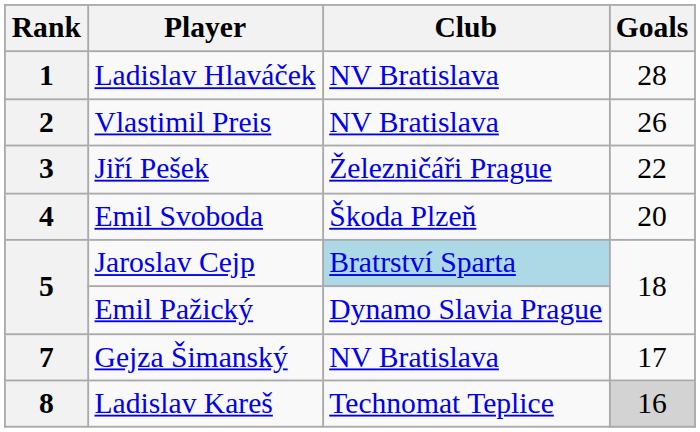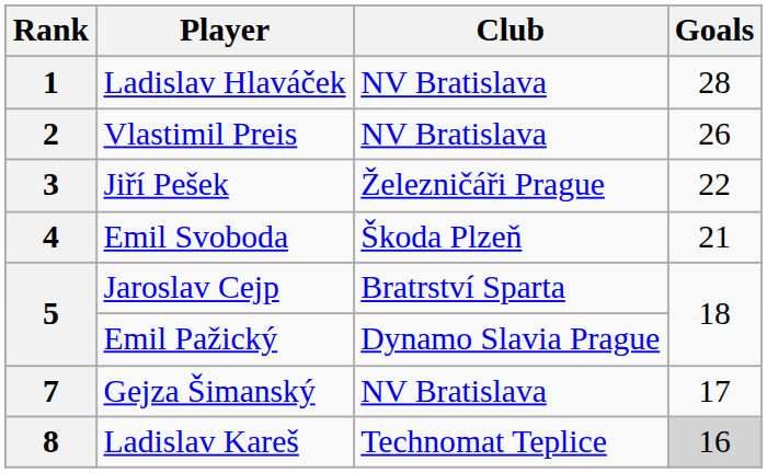 <table class="wikitable" style="text-align:center">
 <tr>
 <th>Rank</th>
 <th>Player</th>
 <th>Club</th>
 <th>Goals</th>
 </tr>
 <tr>
 <th>1</th>
 <td align="left"> <a href='#'>Ladislav Hlaváček</a></td>
 <td align="left"><a href='#'>NV Bratislava</a></td>
 <td>28</td>
 </tr>
 <tr>
 <th>2</th>
 <td align="left"> <a href='#'>Vlastimil Preis</a></td>
 <td align="left"><a href='#'>NV Bratislava</a></td>
 <td>26</td>
 </tr>
 <tr>
 <th>3</th>
 <td align="left"> <a href='#'>Jiří Pešek</a></td>
 <td align="left"><a href='#'>Železničáři Prague</a></td>
 <td>22</td>
 </tr>
 <tr>
 <th>4</th>
 <td align="left"> <a href='#'>Emil Svoboda</a></td>
 <td align="left"><a href='#'>Škoda Plzeň</a></td>
-<td>20</td>
+<td>21</td>
 </tr>
 <tr>
 <th rowspan="2">5</th>
 <td align="left"> <a href='#'>Jaroslav Cejp</a></td>
-<td align="left" style="background: lightblue;"><a href='#'>Bratrství Sparta</a></td>
+<td align="left"><a href='#'>Bratrství Sparta</a></td>
 <td rowspan="2">18</td>
 </tr>
 <tr>
 <td align="left"> <a href='#'>Emil Pažický</a></td>
 <td align="left"><a href='#'>Dynamo Slavia Prague</a></td>
 </tr>
 <tr>
 <th>7</th>
 <td align="left"> <a href='#'>Gejza Šimanský</a></td>
 <td align="left"><a href='#'>NV Bratislava</a></td>
 <td>17</td>
 </tr>
 <tr>
 <th>8</th>
 <td align="left"> <a href='#'>Ladislav Kareš</a></td>
 <td align="left"><a href='#'>Technomat Teplice</a></td>
 <td style="background: lightgrey;">16</td>
 </tr>
 </table>
